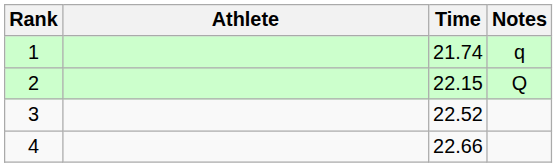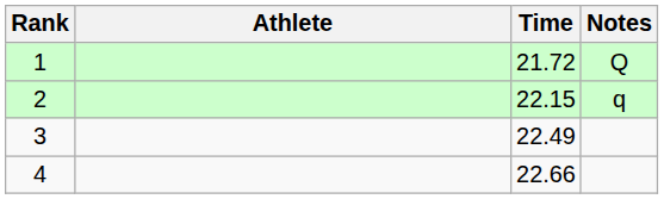 <table class="wikitable" style="text-align:center">
 <tr>
 <th>Rank</th>
 <th Style="width:18em">Athlete</th>
 <th>Time</th>
 <th>Notes</th>
 </tr>
 <tr style="background:#cfc">
 <td>1</td>
 <td style="text-align:left"></td>
-<td>21.74</td>
-<td>q</td>
+<td>21.72</td>
+<td>Q</td>
 </tr>
 <tr style="background:#cfc">
 <td>2</td>
 <td style="text-align:left"></td>
 <td>22.15</td>
-<td>Q</td>
+<td>q</td>
 </tr>
 <tr>
 <td>3</td>
 <td style="text-align:left"></td>
-<td>22.52</td>
+<td>22.49</td>
 <td></td>
 </tr>
 <tr>
 <td>4</td>
 <td style="text-align:left"></td>
 <td>22.66</td>
 <td></td>
 </tr>
 </table>
